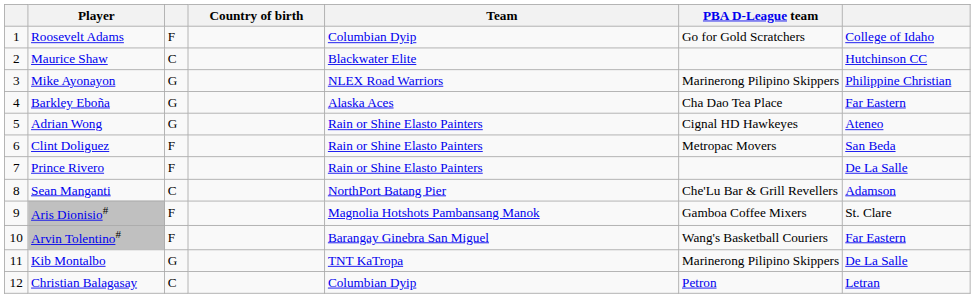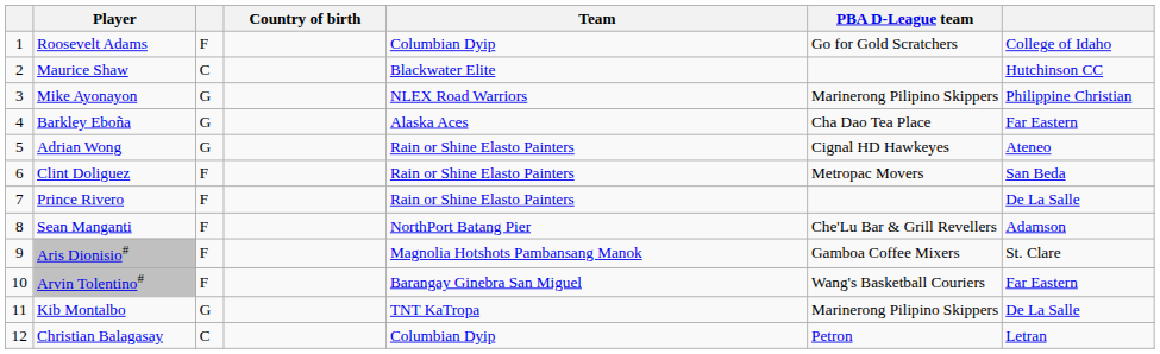 <table class="wikitable plainrowheaders" style="text-align:left; font-size:95%;">
 <tr>
 <th scope="col" style="width:20px;"></th>
 <th scope="col" style="width:150px;">Player</th>
 <th scope="col" style="width:20px;"></th>
 <th scope="col" style="width:150px;">Country of birth</th>
 <th scope="col" style="width:400px;">Team</th>
 <th scope="col" style="width:300px:"><a href='#'>PBA D-League</a> team</th>
 <th scope="col" style="width:140px;"></th>
 </tr>
 <tr>
 <td align=center>1</td>
 <td><a href='#'>Roosevelt Adams</a></td>
 <td>F</td>
 <td></td>
 <td><a href='#'>Columbian Dyip</a></td>
 <td>Go for Gold Scratchers</td>
 <td><a href='#'>College of Idaho</a></td>
 </tr>
 <tr>
 <td align=center>2</td>
 <td><a href='#'>Maurice Shaw</a></td>
 <td>C</td>
 <td></td>
 <td><a href='#'>Blackwater Elite</a></td>
 <td></td>
 <td><a href='#'>Hutchinson CC</a></td>
 </tr>
 <tr>
 <td align=center>3</td>
 <td><a href='#'>Mike Ayonayon</a></td>
 <td>G</td>
 <td></td>
 <td><a href='#'>NLEX Road Warriors</a></td>
 <td>Marinerong Pilipino Skippers</td>
 <td><a href='#'>Philippine Christian</a></td>
 </tr>
 <tr>
 <td align=center>4</td>
 <td><a href='#'>Barkley Eboña</a></td>
 <td>G</td>
 <td></td>
 <td><a href='#'>Alaska Aces</a></td>
 <td>Cha Dao Tea Place</td>
 <td><a href='#'>Far Eastern</a></td>
 </tr>
 <tr>
 <td align=center>5</td>
 <td><a href='#'>Adrian Wong</a></td>
 <td>G</td>
 <td></td>
 <td><a href='#'>Rain or Shine Elasto Painters</a> </td>
 <td>Cignal HD Hawkeyes</td>
 <td><a href='#'>Ateneo</a></td>
 </tr>
 <tr>
 <td align=center>6</td>
 <td><a href='#'>Clint Doliguez</a></td>
 <td>F</td>
 <td></td>
 <td><a href='#'>Rain or Shine Elasto Painters</a> </td>
 <td>Metropac Movers</td>
 <td><a href='#'>San Beda</a></td>
 </tr>
 <tr>
 <td align=center>7</td>
 <td><a href='#'>Prince Rivero</a></td>
 <td>F</td>
 <td></td>
 <td><a href='#'>Rain or Shine Elasto Painters</a></td>
 <td></td>
 <td><a href='#'>De La Salle</a></td>
 </tr>
 <tr>
 <td align=center>8</td>
 <td><a href='#'>Sean Manganti</a></td>
-<td>C</td>
+<td>F</td>
 <td></td>
 <td><a href='#'>NorthPort Batang Pier</a></td>
 <td>Che'Lu Bar & Grill Revellers</td>
 <td><a href='#'>Adamson</a></td>
 </tr>
 <tr>
 <td align=center>9</td>
 <td bgcolor=silver><a href='#'>Aris Dionisio</a><sup>#</sup></td>
 <td>F</td>
 <td></td>
 <td><a href='#'>Magnolia Hotshots Pambansang Manok</a></td>
 <td>Gamboa Coffee Mixers</td>
 <td>St. Clare</td>
 </tr>
 <tr>
 <td align=center>10</td>
 <td bgcolor=silver><a href='#'>Arvin Tolentino</a><sup>#</sup></td>
 <td>F</td>
 <td></td>
 <td><a href='#'>Barangay Ginebra San Miguel</a></td>
 <td>Wang's Basketball Couriers</td>
 <td><a href='#'>Far Eastern</a></td>
 </tr>
 <tr>
 <td align=center>11</td>
 <td><a href='#'>Kib Montalbo</a></td>
 <td>G</td>
 <td></td>
 <td><a href='#'>TNT KaTropa</a></td>
 <td>Marinerong Pilipino Skippers</td>
 <td><a href='#'>De La Salle</a></td>
 </tr>
 <tr>
 <td align=center>12</td>
 <td><a href='#'>Christian Balagasay</a></td>
 <td>C</td>
 <td></td>
 <td><a href='#'>Columbian Dyip</a> </td>
 <td><a href='#'>Petron</a></td>
 <td><a href='#'>Letran</a></td>
 </tr>
 </table>
